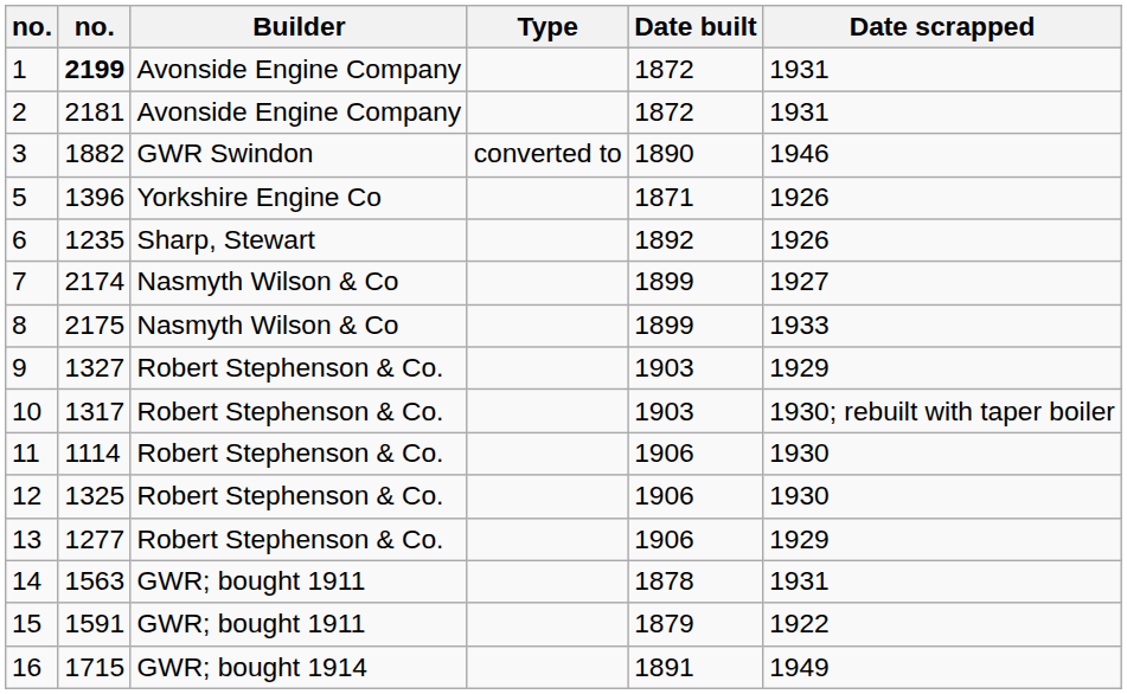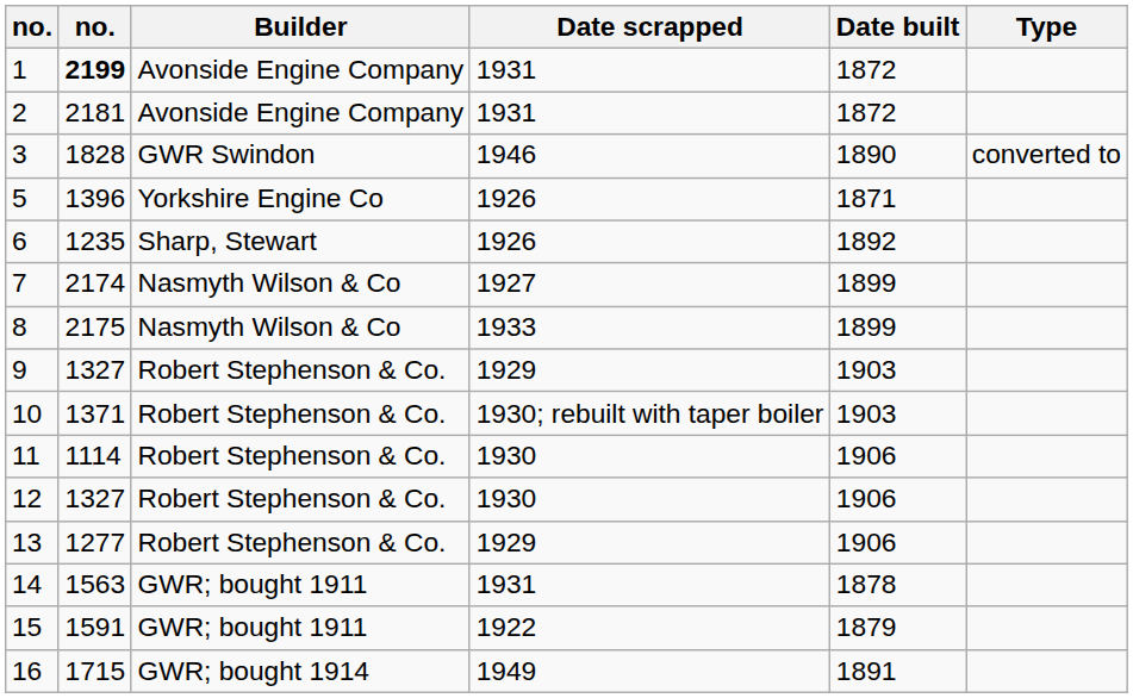 <table class = "wikitable">
 <tr>
 <th> no.</th>
 <th> no.</th>
 <th>Builder</th>
+<th>Date scrapped</th>
+<th>Date built</th>
 <th>Type</th>
-<th>Date built</th>
-<th>Date scrapped</th>
 </tr>
 <tr>
 <td>1</td>
 <td><strong>2199</strong></td>
 <td>Avonside Engine Company</td>
+<td>1931</td>
+<td>1872</td>
 <td></td>
-<td>1872</td>
-<td>1931</td>
 </tr>
 <tr>
 <td>2</td>
 <td>2181</td>
 <td>Avonside Engine Company</td>
+<td>1931</td>
+<td>1872</td>
 <td></td>
-<td>1872</td>
-<td>1931</td>
 </tr>
 <tr>
 <td>3</td>
-<td>1882</td>
+<td>1828</td>
 <td>GWR Swindon</td>
+<td>1946</td>
+<td>1890</td>
 <td> converted to </td>
-<td>1890</td>
-<td>1946</td>
 </tr>
 <tr>
 <td>5</td>
 <td>1396</td>
 <td>Yorkshire Engine Co</td>
+<td>1926</td>
+<td>1871</td>
 <td></td>
-<td>1871</td>
-<td>1926</td>
 </tr>
 <tr>
 <td>6</td>
 <td>1235</td>
 <td>Sharp, Stewart</td>
+<td>1926</td>
+<td>1892</td>
 <td></td>
-<td>1892</td>
-<td>1926</td>
 </tr>
 <tr>
 <td>7</td>
 <td>2174</td>
 <td>Nasmyth Wilson & Co</td>
+<td>1927</td>
+<td>1899</td>
 <td></td>
-<td>1899</td>
-<td>1927</td>
 </tr>
 <tr>
 <td>8</td>
 <td>2175</td>
 <td>Nasmyth Wilson & Co</td>
+<td>1933</td>
+<td>1899</td>
 <td></td>
-<td>1899</td>
-<td>1933</td>
 </tr>
 <tr>
 <td>9</td>
 <td>1327</td>
 <td>Robert Stephenson & Co.</td>
+<td>1929</td>
+<td>1903</td>
 <td></td>
-<td>1903</td>
-<td>1929</td>
 </tr>
 <tr>
 <td>10</td>
-<td>1317</td>
+<td>1371</td>
 <td>Robert Stephenson & Co.</td>
+<td>1930; rebuilt with taper boiler</td>
+<td>1903</td>
 <td></td>
-<td>1903</td>
-<td>1930; rebuilt with taper boiler</td>
 </tr>
 <tr>
 <td>11</td>
 <td>1114</td>
 <td>Robert Stephenson & Co.</td>
+<td>1930</td>
+<td>1906</td>
 <td></td>
-<td>1906</td>
-<td>1930</td>
 </tr>
 <tr>
 <td>12</td>
-<td>1325</td>
+<td>1327</td>
 <td>Robert Stephenson & Co.</td>
+<td>1930</td>
+<td>1906</td>
 <td></td>
-<td>1906</td>
-<td>1930</td>
 </tr>
 <tr>
 <td>13</td>
 <td>1277</td>
 <td>Robert Stephenson & Co.</td>
+<td>1929</td>
+<td>1906</td>
 <td></td>
-<td>1906</td>
-<td>1929</td>
 </tr>
 <tr>
 <td>14</td>
 <td>1563</td>
 <td>GWR; bought 1911</td>
+<td>1931</td>
+<td>1878</td>
 <td></td>
-<td>1878</td>
-<td>1931</td>
 </tr>
 <tr>
 <td>15</td>
 <td>1591</td>
 <td>GWR; bought 1911</td>
+<td>1922</td>
+<td>1879</td>
 <td></td>
-<td>1879</td>
-<td>1922</td>
 </tr>
 <tr>
 <td>16</td>
 <td>1715</td>
 <td>GWR; bought 1914</td>
+<td>1949</td>
+<td>1891</td>
 <td></td>
-<td>1891</td>
-<td>1949</td>
 </tr>
 </table>
